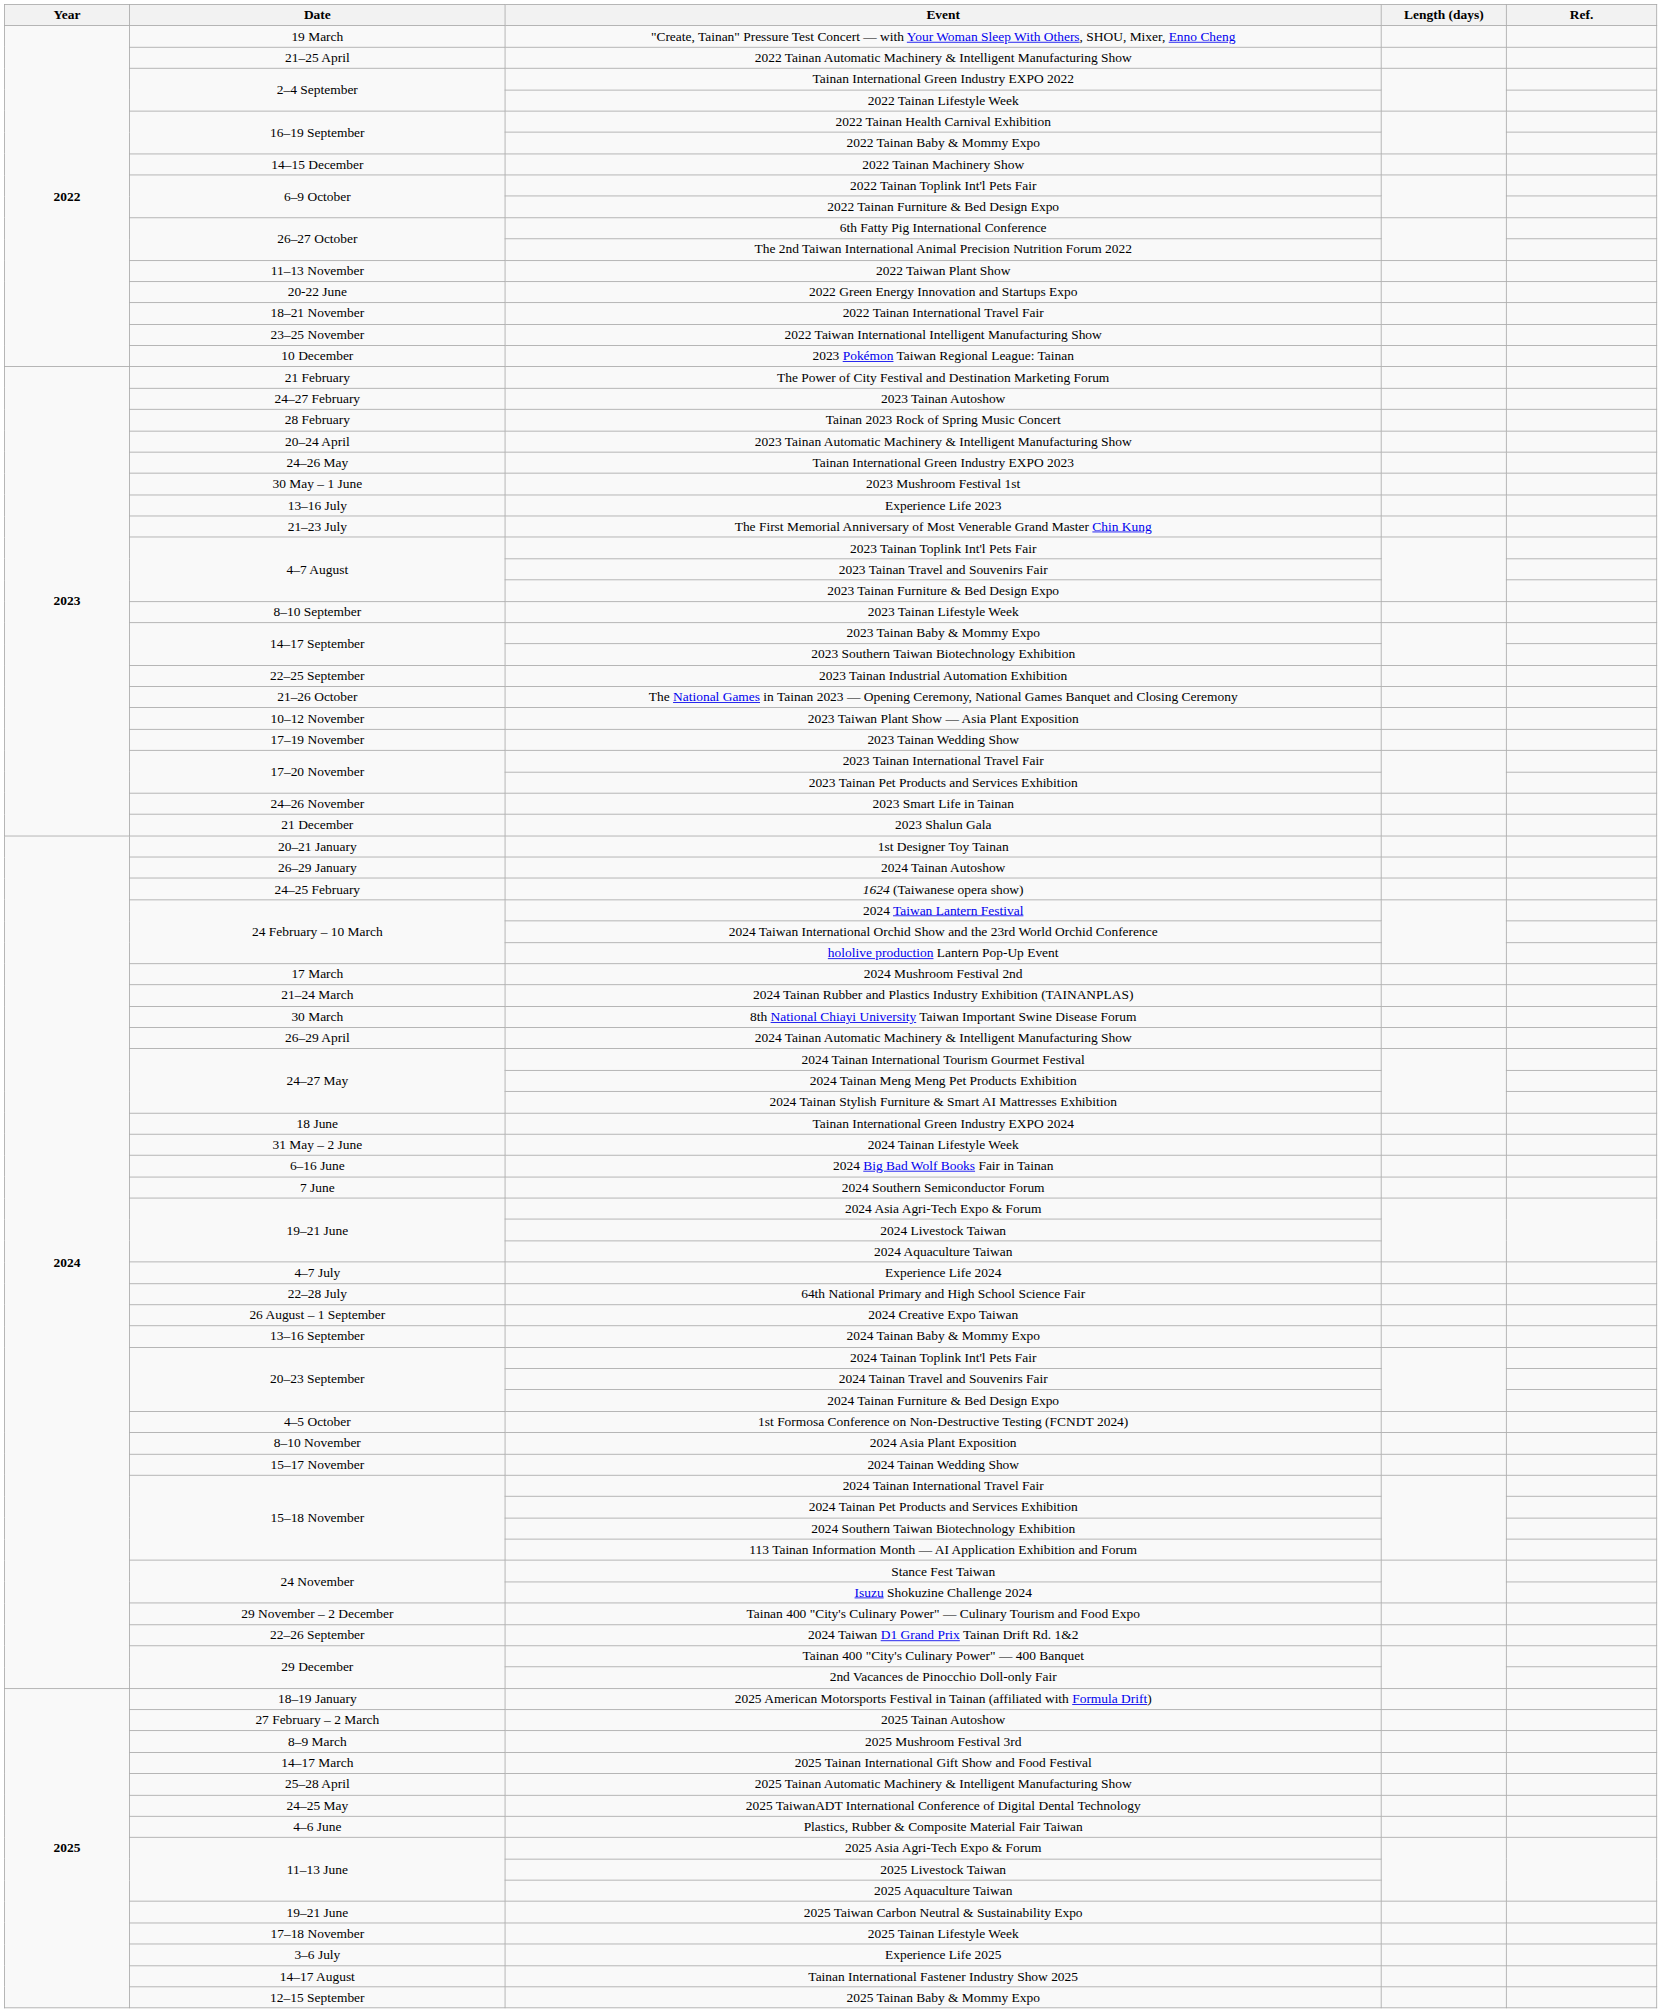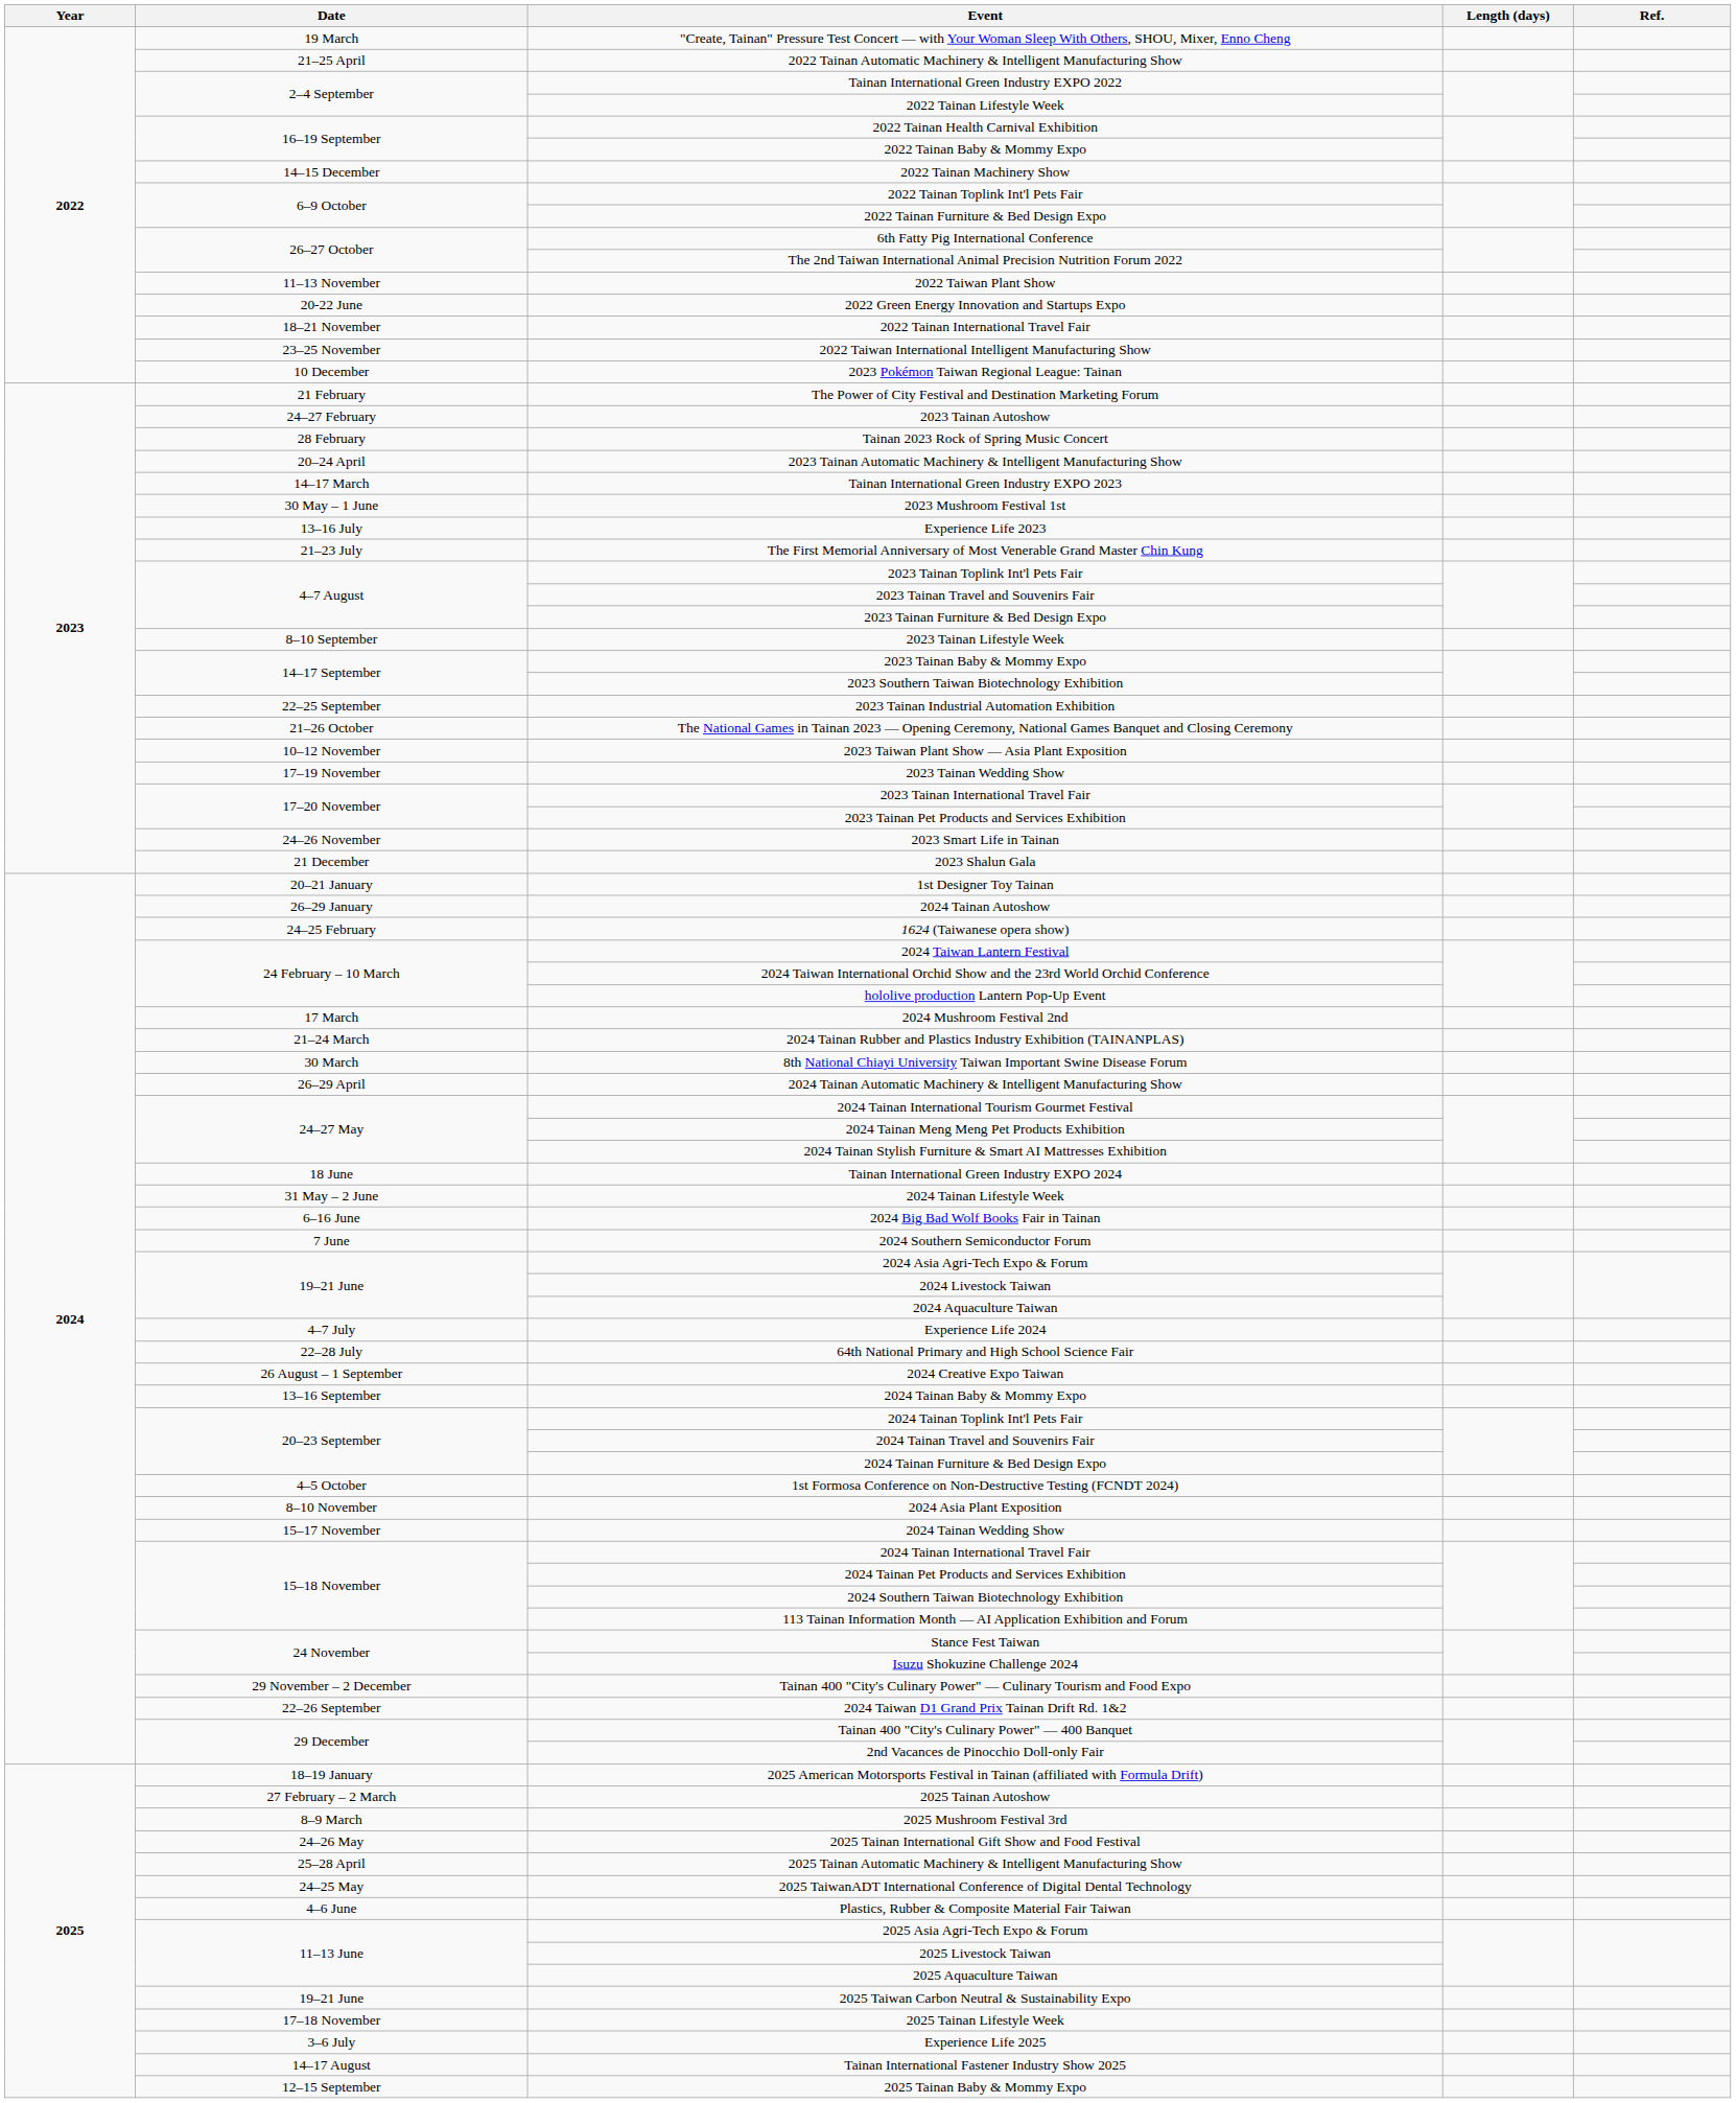 <table class="wikitable sortable mw-collapsible mw-collapsed sticky-header" style="text-align:center">
 <tr>
 <th width="5%">Year</th>
 <th width="15%">Date</th>
 <th width="35%">Event</th>
 <th width="5%">Length (days)</th>
 <th width="6%" class="unsortable">Ref.</th>
 </tr>
 <tr>
 <td rowspan="16"><strong>2022</strong></td>
 <td>19 March</td>
 <td>"Create, Tainan" Pressure Test Concert — with <a href='#'>Your Woman Sleep With Others</a>, SHOU, Mixer, <a href='#'>Enno Cheng</a></td>
 <td></td>
 <td></td>
 </tr>
 <tr>
 <td>21–25 April</td>
 <td>2022 Tainan Automatic Machinery & Intelligent Manufacturing Show</td>
 <td></td>
 <td></td>
 </tr>
 <tr>
 <td rowspan="2">2–4 September</td>
 <td>Tainan International Green Industry EXPO 2022</td>
 <td rowspan="2"></td>
 <td></td>
 </tr>
 <tr>
 <td>2022 Tainan Lifestyle Week</td>
 <td></td>
 </tr>
 <tr>
 <td rowspan="2">16–19 September</td>
 <td>2022 Tainan Health Carnival Exhibition</td>
 <td rowspan="2"></td>
 <td></td>
 </tr>
 <tr>
 <td>2022 Tainan Baby & Mommy Expo</td>
 <td></td>
 </tr>
 <tr>
 <td>14–15 December</td>
 <td>2022 Tainan Machinery Show</td>
 <td></td>
 <td></td>
 </tr>
 <tr>
 <td rowspan="2">6–9 October</td>
 <td>2022 Tainan Toplink Int'l Pets Fair</td>
 <td rowspan="2"></td>
 <td></td>
 </tr>
 <tr>
 <td>2022 Tainan Furniture & Bed Design Expo</td>
 <td></td>
 </tr>
 <tr>
 <td rowspan="2">26–27 October</td>
 <td>6th Fatty Pig International Conference</td>
 <td rowspan="2"></td>
 <td></td>
 </tr>
 <tr>
 <td>The 2nd Taiwan International Animal Precision Nutrition Forum 2022</td>
 <td></td>
 </tr>
 <tr>
 <td>11–13 November</td>
 <td>2022 Taiwan Plant Show</td>
 <td></td>
 <td></td>
 </tr>
 <tr>
 <td>20-22 June</td>
 <td>2022 Green Energy Innovation and Startups Expo</td>
 <td></td>
 <td></td>
 </tr>
 <tr>
 <td>18–21 November</td>
 <td>2022 Tainan International Travel Fair</td>
 <td></td>
 <td></td>
 </tr>
 <tr>
 <td>23–25 November</td>
 <td>2022 Taiwan International Intelligent Manufacturing Show</td>
 <td></td>
 <td></td>
 </tr>
 <tr>
 <td>10 December</td>
 <td>2023 <a href='#'>Pokémon</a> Taiwan Regional League: Tainan</td>
 <td></td>
 <td></td>
 </tr>
 <tr>
 <td rowspan="22"><strong>2023</strong></td>
 <td>21 February</td>
 <td>The Power of City Festival and Destination Marketing Forum</td>
 <td></td>
 <td></td>
 </tr>
 <tr>
 <td>24–27 February</td>
 <td>2023 Tainan Autoshow</td>
 <td></td>
 <td></td>
 </tr>
 <tr>
 <td>28 February</td>
 <td>Tainan 2023 Rock of Spring Music Concert</td>
 <td></td>
 <td></td>
 </tr>
 <tr>
 <td>20–24 April</td>
 <td>2023 Tainan Automatic Machinery & Intelligent Manufacturing Show</td>
 <td></td>
 <td></td>
 </tr>
 <tr>
-<td>24–26 May</td>
+<td>14–17 March</td>
 <td>Tainan International Green Industry EXPO 2023</td>
 <td></td>
 <td></td>
 </tr>
 <tr>
 <td>30 May – 1 June</td>
 <td>2023 Mushroom Festival 1st</td>
 <td></td>
 <td></td>
 </tr>
 <tr>
 <td>13–16 July</td>
 <td>Experience Life 2023</td>
 <td></td>
 <td></td>
 </tr>
 <tr>
 <td>21–23 July</td>
 <td>The First Memorial Anniversary of Most Venerable Grand Master <a href='#'>Chin Kung</a></td>
 <td></td>
 <td></td>
 </tr>
 <tr>
 <td rowspan="3">4–7 August</td>
 <td>2023 Tainan Toplink Int'l Pets Fair</td>
 <td rowspan="3"></td>
 <td></td>
 </tr>
 <tr>
 <td>2023 Tainan Travel and Souvenirs Fair</td>
 <td></td>
 </tr>
 <tr>
 <td>2023 Tainan Furniture & Bed Design Expo</td>
 <td></td>
 </tr>
 <tr>
 <td>8–10 September</td>
 <td>2023 Tainan Lifestyle Week</td>
 <td></td>
 <td></td>
 </tr>
 <tr>
 <td rowspan="2">14–17 September</td>
 <td>2023 Tainan Baby & Mommy Expo</td>
 <td rowspan="2"></td>
 <td></td>
 </tr>
 <tr>
 <td>2023 Southern Taiwan Biotechnology Exhibition</td>
 <td></td>
 </tr>
 <tr>
 <td>22–25 September</td>
 <td>2023 Tainan Industrial Automation Exhibition</td>
 <td></td>
 <td></td>
 </tr>
 <tr>
 <td>21–26 October</td>
 <td>The <a href='#'>National Games</a> in Tainan 2023 — Opening Ceremony, National Games Banquet and Closing Ceremony</td>
 <td></td>
 <td></td>
 </tr>
 <tr>
 <td>10–12 November</td>
 <td>2023 Taiwan Plant Show — Asia Plant Exposition</td>
 <td></td>
 <td></td>
 </tr>
 <tr>
 <td>17–19 November</td>
 <td>2023 Tainan Wedding Show</td>
 <td></td>
 <td></td>
 </tr>
 <tr>
 <td rowspan="2">17–20 November</td>
 <td>2023 Tainan International Travel Fair</td>
 <td rowspan="2"></td>
 <td></td>
 </tr>
 <tr>
 <td>2023 Tainan Pet Products and Services Exhibition</td>
 <td></td>
 </tr>
 <tr>
 <td>24–26 November</td>
 <td>2023 Smart Life in Tainan</td>
 <td></td>
 <td></td>
 </tr>
 <tr>
 <td>21 December</td>
 <td>2023 Shalun Gala</td>
 <td></td>
 <td></td>
 </tr>
 <tr>
 <td rowspan="40"><strong>2024</strong></td>
 <td>20–21 January</td>
 <td>1st Designer Toy Tainan</td>
 <td></td>
 <td></td>
 </tr>
 <tr>
 <td>26–29 January</td>
 <td>2024 Tainan Autoshow</td>
 <td></td>
 <td></td>
 </tr>
 <tr>
 <td>24–25 February</td>
 <td><em>1624</em> (Taiwanese opera show)</td>
 <td></td>
 <td></td>
 </tr>
 <tr>
 <td rowspan="3">24 February – 10 March</td>
 <td>2024 <a href='#'>Taiwan Lantern Festival</a></td>
 <td rowspan="3"></td>
 <td></td>
 </tr>
 <tr>
 <td>2024 Taiwan International Orchid Show and the 23rd World Orchid Conference</td>
 <td></td>
 </tr>
 <tr>
 <td><a href='#'>hololive production</a> Lantern Pop-Up Event</td>
 <td></td>
 </tr>
 <tr>
 <td>17 March</td>
 <td>2024 Mushroom Festival 2nd</td>
 <td></td>
 <td></td>
 </tr>
 <tr>
 <td>21–24 March</td>
 <td>2024 Tainan Rubber and Plastics Industry Exhibition (TAINANPLAS)</td>
 <td></td>
 <td></td>
 </tr>
 <tr>
 <td>30 March</td>
 <td>8th <a href='#'>National Chiayi University</a> Taiwan Important Swine Disease Forum</td>
 <td></td>
 <td></td>
 </tr>
 <tr>
 <td>26–29 April</td>
 <td>2024 Tainan Automatic Machinery & Intelligent Manufacturing Show</td>
 <td></td>
 <td></td>
 </tr>
 <tr>
 <td rowspan="3">24–27 May</td>
 <td>2024 Tainan International Tourism Gourmet Festival</td>
 <td rowspan="3"></td>
 <td></td>
 </tr>
 <tr>
 <td>2024 Tainan Meng Meng Pet Products Exhibition</td>
 <td></td>
 </tr>
 <tr>
 <td>2024 Tainan Stylish Furniture & Smart AI Mattresses Exhibition</td>
 <td></td>
 </tr>
 <tr>
 <td>18 June</td>
 <td>Tainan International Green Industry EXPO 2024</td>
 <td></td>
 <td></td>
 </tr>
 <tr>
 <td>31 May – 2 June</td>
 <td>2024 Tainan Lifestyle Week</td>
 <td></td>
 <td></td>
 </tr>
 <tr>
 <td>6–16 June</td>
 <td>2024 <a href='#'>Big Bad Wolf Books</a> Fair in Tainan</td>
 <td></td>
 <td></td>
 </tr>
 <tr>
 <td>7 June</td>
 <td>2024 Southern Semiconductor Forum</td>
 <td></td>
 <td></td>
 </tr>
 <tr>
 <td rowspan="3">19–21 June</td>
 <td>2024 Asia Agri-Tech Expo & Forum</td>
 <td rowspan="3"></td>
 <td rowspan="3"></td>
 </tr>
 <tr>
 <td>2024 Livestock Taiwan</td>
 </tr>
 <tr>
 <td>2024 Aquaculture Taiwan</td>
 </tr>
 <tr>
 <td>4–7 July</td>
 <td>Experience Life 2024</td>
 <td></td>
 <td></td>
 </tr>
 <tr>
 <td>22–28 July</td>
 <td>64th National Primary and High School Science Fair</td>
 <td></td>
 <td></td>
 </tr>
 <tr>
 <td>26 August – 1 September</td>
 <td>2024 Creative Expo Taiwan</td>
 <td></td>
 <td></td>
 </tr>
 <tr>
 <td>13–16 September</td>
 <td>2024 Tainan Baby & Mommy Expo</td>
 <td></td>
 <td></td>
 </tr>
 <tr>
 <td rowspan="3">20–23 September</td>
 <td>2024 Tainan Toplink Int'l Pets Fair</td>
 <td rowspan="3"></td>
 <td></td>
 </tr>
 <tr>
 <td>2024 Tainan Travel and Souvenirs Fair</td>
 <td></td>
 </tr>
 <tr>
 <td>2024 Tainan Furniture & Bed Design Expo</td>
 <td></td>
 </tr>
 <tr>
 <td>4–5 October</td>
 <td>1st Formosa Conference on Non-Destructive Testing (FCNDT 2024)</td>
 <td></td>
 <td></td>
 </tr>
 <tr>
 <td>8–10 November</td>
 <td>2024 Asia Plant Exposition</td>
 <td></td>
 <td></td>
 </tr>
 <tr>
 <td>15–17 November</td>
 <td>2024 Tainan Wedding Show</td>
 <td></td>
 <td></td>
 </tr>
 <tr>
 <td rowspan="4">15–18 November</td>
 <td>2024 Tainan International Travel Fair</td>
 <td rowspan="4"></td>
 <td></td>
 </tr>
 <tr>
 <td>2024 Tainan Pet Products and Services Exhibition</td>
 <td></td>
 </tr>
 <tr>
 <td>2024 Southern Taiwan Biotechnology Exhibition</td>
 <td></td>
 </tr>
 <tr>
 <td>113 Tainan Information Month — AI Application Exhibition and Forum</td>
 <td></td>
 </tr>
 <tr>
 <td rowspan="2">24 November</td>
 <td>Stance Fest Taiwan</td>
 <td rowspan="2"></td>
 <td></td>
 </tr>
 <tr>
 <td><a href='#'>Isuzu</a> Shokuzine Challenge 2024</td>
 <td></td>
 </tr>
 <tr>
 <td>29 November – 2 December</td>
 <td>Tainan 400 "City's Culinary Power" — Culinary Tourism and Food Expo</td>
 <td></td>
 <td></td>
 </tr>
 <tr>
 <td>22–26 September</td>
 <td>2024 Taiwan <a href='#'>D1 Grand Prix</a> Tainan Drift Rd. 1&2</td>
 <td></td>
 <td></td>
 </tr>
 <tr>
 <td rowspan="2">29 December</td>
 <td>Tainan 400 "City's Culinary Power" — 400 Banquet</td>
 <td rowspan="2"></td>
 <td></td>
 </tr>
 <tr>
 <td>2nd Vacances de Pinocchio Doll-only Fair</td>
 <td></td>
 </tr>
 <tr>
 <td rowspan="15"><strong>2025</strong></td>
 <td>18–19 January</td>
 <td>2025 American Motorsports Festival in Tainan (affiliated with <a href='#'>Formula Drift</a>)</td>
 <td></td>
 <td></td>
 </tr>
 <tr>
 <td>27 February – 2 March</td>
 <td>2025 Tainan Autoshow</td>
 <td></td>
 <td></td>
 </tr>
 <tr>
 <td>8–9 March</td>
 <td>2025 Mushroom Festival 3rd</td>
 <td></td>
 <td></td>
 </tr>
 <tr>
-<td>14–17 March</td>
+<td>24–26 May</td>
 <td>2025 Tainan International Gift Show and Food Festival</td>
 <td></td>
 <td></td>
 </tr>
 <tr>
 <td>25–28 April</td>
 <td>2025 Tainan Automatic Machinery & Intelligent Manufacturing Show</td>
 <td></td>
 <td></td>
 </tr>
 <tr>
 <td>24–25 May</td>
 <td>2025 TaiwanADT International Conference of Digital Dental Technology</td>
 <td></td>
 <td></td>
 </tr>
 <tr>
 <td>4–6 June</td>
 <td>Plastics, Rubber & Composite Material Fair Taiwan</td>
 <td></td>
 <td></td>
 </tr>
 <tr>
 <td rowspan="3">11–13 June</td>
 <td>2025 Asia Agri-Tech Expo & Forum</td>
 <td rowspan="3"></td>
 <td rowspan="3"></td>
 </tr>
 <tr>
 <td>2025 Livestock Taiwan</td>
 </tr>
 <tr>
 <td>2025 Aquaculture Taiwan</td>
 </tr>
 <tr>
 <td>19–21 June</td>
 <td>2025 Taiwan Carbon Neutral & Sustainability Expo</td>
 <td></td>
 <td></td>
 </tr>
 <tr>
 <td>17–18 November</td>
 <td>2025 Tainan Lifestyle Week</td>
 <td></td>
 <td></td>
 </tr>
 <tr>
 <td>3–6 July</td>
 <td>Experience Life 2025</td>
 <td></td>
 <td></td>
 </tr>
 <tr>
 <td>14–17 August</td>
 <td>Tainan International Fastener Industry Show 2025</td>
 <td></td>
 <td></td>
 </tr>
 <tr>
 <td>12–15 September</td>
 <td>2025 Tainan Baby & Mommy Expo</td>
 <td></td>
 <td></td>
 </tr>
 </table>
